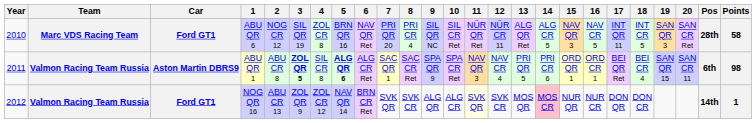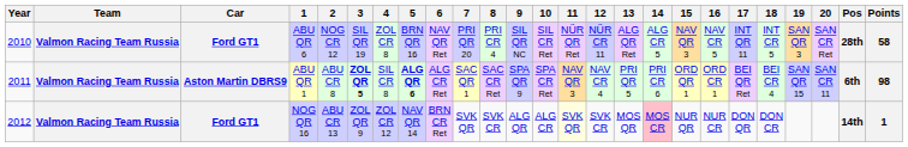 <table class="wikitable" border="1" style="text-align:center; font-size:90%;">
 <tr>
 <th>Year</th>
 <th>Team</th>
 <th>Car</th>
 <th>1</th>
 <th>2</th>
 <th>3</th>
 <th>4</th>
 <th>5</th>
 <th>6</th>
 <th>7</th>
 <th>8</th>
 <th>9</th>
 <th>10</th>
 <th>11</th>
 <th>12</th>
 <th>13</th>
 <th>14</th>
 <th>15</th>
 <th>16</th>
 <th>17</th>
 <th>18</th>
 <th>19</th>
 <th>20</th>
 <th>Pos</th>
 <th>Points</th>
 </tr>
 <tr>
 <td><a href='#'>2010</a></td>
-<th><a href='#'>Marc VDS Racing Team</a></th>
+<th><a href='#'>Valmon Racing Team Russia</a></th>
 <th><a href='#'>Ford GT1</a></th>
 <td style="background:#CFCFFF;"><a href='#'>ABU<br>QR</a><br><small>6<br></small></td>
 <td style="background:#CFCFFF;"><a href='#'>NOG<br>CR</a><br><small>12<br></small></td>
 <td style="background:#CFCFFF;"><a href='#'>SIL<br>QR</a><br><small>19<br></small></td>
 <td style="background:#DFFFDF;"><a href='#'>ZOL<br>CR</a><br><small>8<br></small></td>
 <td style="background:#CFCFFF;"><a href='#'>BRN<br>QR</a><br><small>16<br></small></td>
 <td style="background:#EFCFFF;"><a href='#'>NAV<br>QR</a><br><small>Ret<br></small></td>
 <td style="background:#CFCFFF;"><a href='#'>PRI<br>QR</a><br><small>20<br></small></td>
 <td style="background:#DFFFDF;"><a href='#'>PRI<br>CR</a><br><small>4<br></small></td>
 <td style="background:#CFCFFF;"><a href='#'>SIL<br>QR</a><br><small>NC<br></small></td>
 <td style="background:#EFCFFF;"><a href='#'>SIL<br>CR</a><br><small>Ret<br></small></td>
 <td style="background:#EFCFFF;"><a href='#'>NÜR<br>QR</a><br><small>Ret<br></small></td>
 <td style="background:#CFCFFF;"><a href='#'>NÜR<br>CR</a><br><small>11<br></small></td>
 <td style="background:#EFCFFF;"><a href='#'>ALG<br>QR</a><br><small>Ret<br></small></td>
 <td style="background:#DFFFDF;"><a href='#'>ALG<br>CR</a><br><small>5<br></small></td>
 <td style="background:#FFDF9F;"><a href='#'>NAV<br>QR</a><br><small>3<br></small></td>
 <td style="background:#DFFFDF;"><a href='#'>NAV<br>CR</a><br><small>5<br></small></td>
 <td style="background:#CFCFFF;"><a href='#'>INT<br>QR</a><br><small>11<br></small></td>
 <td style="background:#DFFFDF;"><a href='#'>INT<br>CR</a><br><small>5<br></small></td>
 <td style="background:#FFDF9F;"><a href='#'>SAN<br>QR</a><br><small>3<br></small></td>
 <td style="background:#EFCFFF;"><a href='#'>SAN<br>CR</a><br><small>Ret<br></small></td>
 <th>28th</th>
 <th>58</th>
 </tr>
 <tr>
 <td><a href='#'>2011</a></td>
 <th><a href='#'>Valmon Racing Team Russia</a></th>
 <th><a href='#'>Aston Martin DBRS9</a></th>
 <td style="background:#FFFFBF;"><a href='#'>ABU<br>QR</a><br><small>1<br></small></td>
 <td style="background:#DFFFDF;"><a href='#'>ABU<br>CR</a><br><small>8<br></small></td>
 <td style="background:#DFFFDF;"><strong><a href='#'>ZOL<br>QR</a><br><small>5<br></small></strong></td>
 <td style="background:#DFFFDF;"><a href='#'>SIL<br>CR</a><br><small>8<br></small></td>
 <td style="background:#DFFFDF;"><strong><a href='#'>ALG<br>QR</a><br><small>6<br></small></strong></td>
 <td style="background:#EFCFFF;"><a href='#'>ALG<br>CR</a><br><small>Ret<br></small></td>
 <td style="background:#FFFFBF;"><a href='#'>SAC<br>QR</a><br><small>1<br></small></td>
 <td style="background:#EFCFFF;"><a href='#'>SAC<br>CR</a><br><small>Ret<br></small></td>
 <td style="background:#CFCFFF;"><a href='#'>SPA<br>QR</a><br><small>9<br></small></td>
 <td style="background:#EFCFFF;"><a href='#'>SPA<br>CR</a><br><small>Ret<br></small></td>
 <td style="background:#FFDF9F;"><a href='#'>NAV<br>QR</a><br><small>3<br></small></td>
 <td style="background:#DFFFDF;"><a href='#'>NAV<br>CR</a><br><small>4<br></small></td>
 <td style="background:#DFFFDF;"><a href='#'>PRI<br>QR</a><br><small>5<br></small></td>
 <td style="background:#DFFFDF;"><a href='#'>PRI<br>CR</a><br><small>6<br></small></td>
 <td style="background:#FFFFBF;"><a href='#'>ORD<br>QR</a><br><small>1<br></small></td>
 <td style="background:#FFFFBF;"><a href='#'>ORD<br>CR</a><br><small>1<br></small></td>
 <td style="background:#EFCFFF;"><a href='#'>BEI<br>QR</a><br><small>Ret<br></small></td>
 <td style="background:#DFFFDF;"><a href='#'>BEI<br>CR</a><br><small>4<br></small></td>
 <td style="background:#CFCFFF;"><a href='#'>SAN<br>QR</a><br><small>15<br></small></td>
 <td style="background:#CFCFFF;"><a href='#'>SAN<br>CR</a><br><small>11<br></small></td>
 <th>6th</th>
 <th>98</th>
 </tr>
 <tr>
 <td><a href='#'>2012</a></td>
 <th><a href='#'>Valmon Racing Team Russia</a></th>
 <th><a href='#'>Ford GT1</a></th>
 <td style="background:#CFCFFF;"><a href='#'>NOG<br>QR</a><br><small>16<br></small></td>
 <td style="background:#CFCFFF;"><a href='#'>ABU<br>CR</a><br><small>13<br></small></td>
 <td style="background:#CFCFFF;"><a href='#'>ZOL<br>QR</a><br><small>9<br></small></td>
 <td style="background:#CFCFFF;"><a href='#'>ZOL<br>CR</a><br><small>12<br></small></td>
 <td style="background:#CFCFFF;"><a href='#'>NAV<br>QR</a><br><small>14<br></small></td>
 <td style="background:#EFCFFF;"><a href='#'>BRN<br>CR</a><br><small>Ret<br></small></td>
 <td><a href='#'>SVK<br>QR</a></td>
 <td><a href='#'>SVK<br>CR</a></td>
 <td><a href='#'>ALG<br>QR</a></td>
 <td><a href='#'>ALG<br>CR</a></td>
 <td style="background: lightyellow;"><a href='#'>SVK<br>QR</a></td>
 <td><a href='#'>SVK<br>CR</a></td>
 <td><a href='#'>MOS<br>QR</a></td>
 <td style="background: pink;"><a href='#'>MOS<br>CR</a></td>
 <td><a href='#'>NUR<br>QR</a></td>
 <td><a href='#'>NUR<br>CR</a></td>
 <td><a href='#'>DON<br>QR</a></td>
 <td><a href='#'>DON<br>CR</a></td>
 <td></td>
 <td></td>
 <th>14th</th>
 <th>1</th>
 </tr>
 </table>
